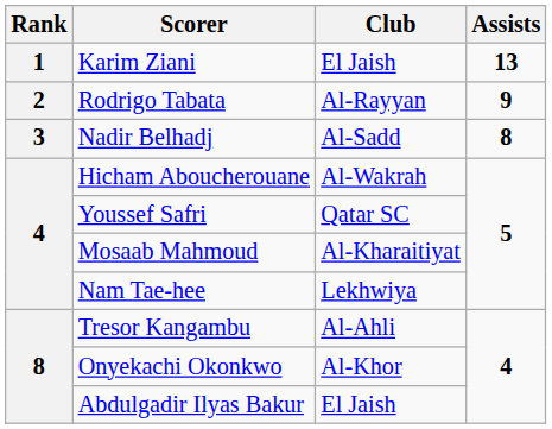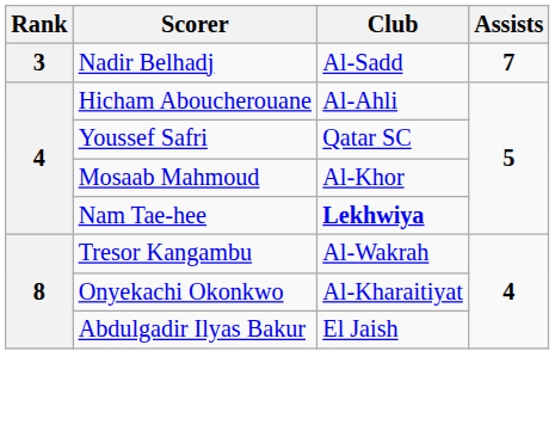 <table class="wikitable" style="text-align:center">
 <tr>
 <th>Rank</th>
 <th>Scorer</th>
 <th>Club</th>
 <th>Assists</th>
 </tr>
 <tr>
-<th>1</th>
-<td align="left"> <a href='#'>Karim Ziani</a></td>
-<td align="left"><a href='#'>El Jaish</a></td>
-<td align="center"><strong>13</strong></td>
-</tr>
-<tr>
-<th>2</th>
-<td align="left"> <a href='#'>Rodrigo Tabata</a></td>
-<td align="left"><a href='#'>Al-Rayyan</a></td>
-<td align="center"><strong>9</strong></td>
-</tr>
-<tr>
 <th>3</th>
 <td align="left"> <a href='#'>Nadir Belhadj</a></td>
 <td align="left"><a href='#'>Al-Sadd</a></td>
-<td align="center"><strong>8</strong></td>
+<td align="center"><strong>7</strong></td>
 </tr>
 <tr>
 <th rowspan="4">4</th>
 <td align="left"> <a href='#'>Hicham Aboucherouane</a></td>
-<td align="left"><a href='#'>Al-Wakrah</a></td>
+<td align="left"><a href='#'>Al-Ahli</a></td>
 <td rowspan=4 align="center"><strong>5</strong></td>
 </tr>
 <tr>
 <td align="left"> <a href='#'>Youssef Safri</a></td>
 <td align="left"><a href='#'>Qatar SC</a></td>
 </tr>
 <tr>
 <td align="left"> <a href='#'>Mosaab Mahmoud</a></td>
-<td align="left"><a href='#'>Al-Kharaitiyat</a></td>
+<td align="left"><a href='#'>Al-Khor</a></td>
 </tr>
 <tr>
 <td align="left"> <a href='#'>Nam Tae-hee</a></td>
-<td align="left"><a href='#'>Lekhwiya</a></td>
+<td align="left"><strong><a href='#'>Lekhwiya</a></strong></td>
 </tr>
 <tr>
 <th rowspan="3">8</th>
 <td align="left"> <a href='#'>Tresor Kangambu</a></td>
-<td align="left"><a href='#'>Al-Ahli</a></td>
+<td align="left"><a href='#'>Al-Wakrah</a></td>
 <td rowspan=3 align="center"><strong>4</strong></td>
 </tr>
 <tr>
 <td align="left"> <a href='#'>Onyekachi Okonkwo</a></td>
-<td align="left"><a href='#'>Al-Khor</a></td>
+<td align="left"><a href='#'>Al-Kharaitiyat</a></td>
 </tr>
 <tr>
 <td align="left"> <a href='#'>Abdulgadir Ilyas Bakur</a></td>
 <td align="left"><a href='#'>El Jaish</a></td>
 </tr>
 </table>
